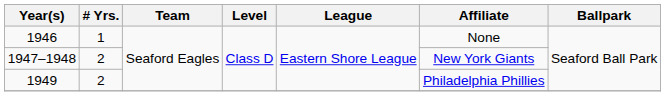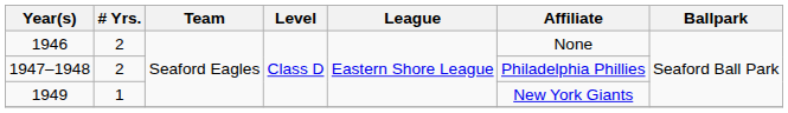 <table class="wikitable" style="text-align:center; font-size: 95%;">
 <tr>
 <th>Year(s)</th>
 <th># Yrs.</th>
 <th>Team</th>
 <th>Level</th>
 <th>League</th>
 <th>Affiliate</th>
 <th>Ballpark</th>
 </tr>
 <tr>
 <td>1946</td>
-<td>1</td>
+<td>2</td>
 <td rowspan=3>Seaford Eagles</td>
 <td rowspan=3><a href='#'>Class D</a></td>
 <td rowspan=3><a href='#'>Eastern Shore League</a></td>
 <td>None</td>
 <td rowspan=3>Seaford Ball Park</td>
 </tr>
 <tr>
 <td>1947–1948</td>
 <td>2</td>
-<td><a href='#'>New York Giants</a></td>
+<td><a href='#'>Philadelphia Phillies</a></td>
 </tr>
 <tr>
 <td>1949</td>
-<td>2</td>
-<td><a href='#'>Philadelphia Phillies</a></td>
+<td>1</td>
+<td><a href='#'>New York Giants</a></td>
 </tr>
 <tr>
 </tr>
 </table>
